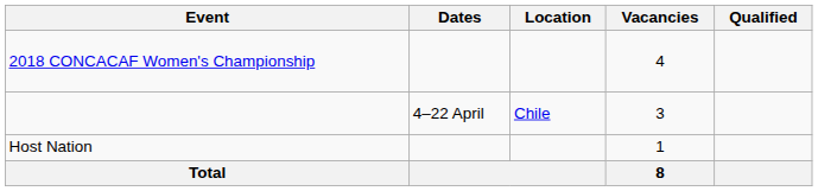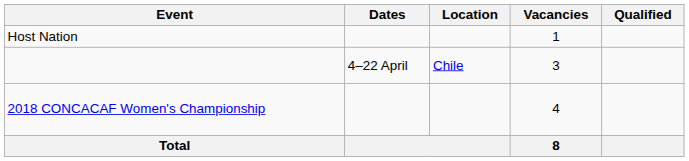 <table class="wikitable" width=810>
 <tr>
 <th>Event</th>
 <th>Dates</th>
 <th>Location</th>
 <th>Vacancies</th>
 <th>Qualified</th>
 </tr>
 <tr>
-<td><a href='#'>2018 CONCACAF Women's Championship</a></td>
+<td>Host Nation</td>
 <td></td>
 <td></td>
-<td align=center>4</td>
-<td><br><br><br></td>
+<td align=center>1</td>
+<td></td>
 </tr>
 <tr>
 <td></td>
 <td>4–22 April</td>
 <td> <a href='#'>Chile</a></td>
 <td align=center>3</td>
 <td><br><br></td>
 </tr>
 <tr>
-<td>Host Nation</td>
+<td><a href='#'>2018 CONCACAF Women's Championship</a></td>
 <td></td>
 <td></td>
-<td align=center>1</td>
-<td></td>
+<td align=center>4</td>
+<td><br><br><br></td>
 </tr>
 <tr>
 <th>Total</th>
 <th colspan="2"></th>
 <th>8</th>
 <th></th>
 </tr>
 </table>
